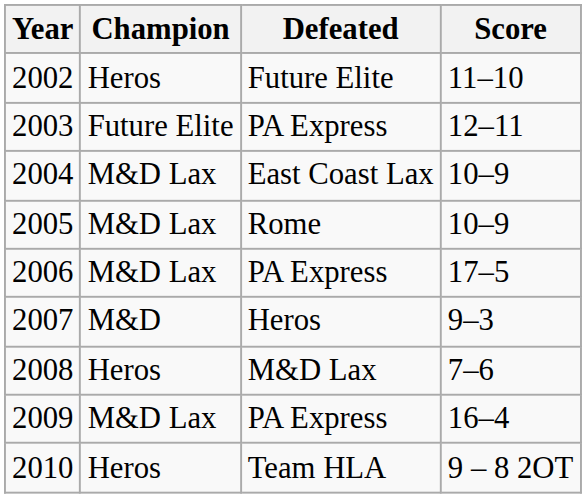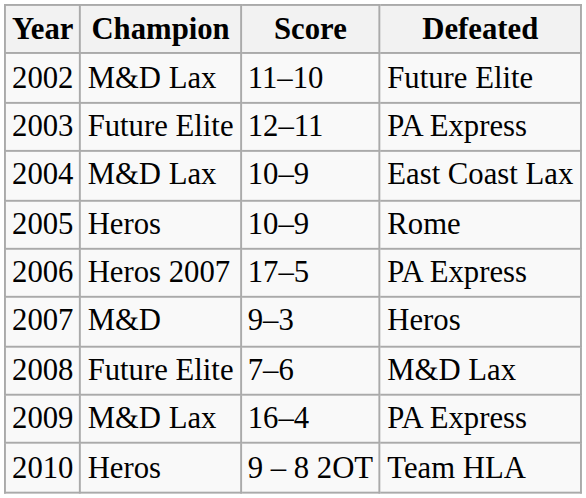 <table class="wikitable">
 <tr>
 <th>Year</th>
 <th>Champion</th>
+<th>Score</th>
 <th>Defeated</th>
-<th>Score</th>
 </tr>
 <tr>
 <td>2002</td>
-<td>Heros</td>
+<td>M&D Lax</td>
+<td>11–10</td>
 <td>Future Elite</td>
-<td>11–10</td>
 </tr>
 <tr>
 <td>2003</td>
 <td>Future Elite</td>
+<td>12–11</td>
 <td>PA Express</td>
-<td>12–11</td>
 </tr>
 <tr>
 <td>2004</td>
 <td>M&D Lax</td>
+<td>10–9</td>
 <td>East Coast Lax</td>
-<td>10–9</td>
 </tr>
 <tr>
 <td>2005</td>
-<td>M&D Lax</td>
+<td>Heros</td>
+<td>10–9</td>
 <td>Rome</td>
-<td>10–9</td>
 </tr>
 <tr>
 <td>2006</td>
-<td>M&D Lax</td>
+<td>Heros 2007</td>
+<td>17–5</td>
 <td>PA Express</td>
-<td>17–5</td>
 </tr>
 <tr>
 <td>2007</td>
 <td>M&D</td>
+<td>9–3</td>
 <td>Heros</td>
-<td>9–3</td>
 </tr>
 <tr>
 <td>2008</td>
-<td>Heros</td>
+<td>Future Elite</td>
+<td>7–6</td>
 <td>M&D Lax</td>
-<td>7–6</td>
 </tr>
 <tr>
 <td>2009</td>
 <td>M&D Lax</td>
+<td>16–4</td>
 <td>PA Express</td>
-<td>16–4</td>
 </tr>
 <tr>
 <td>2010</td>
 <td>Heros</td>
+<td>9 – 8 2OT</td>
 <td>Team HLA</td>
-<td>9 – 8 2OT</td>
 </tr>
 </table>
